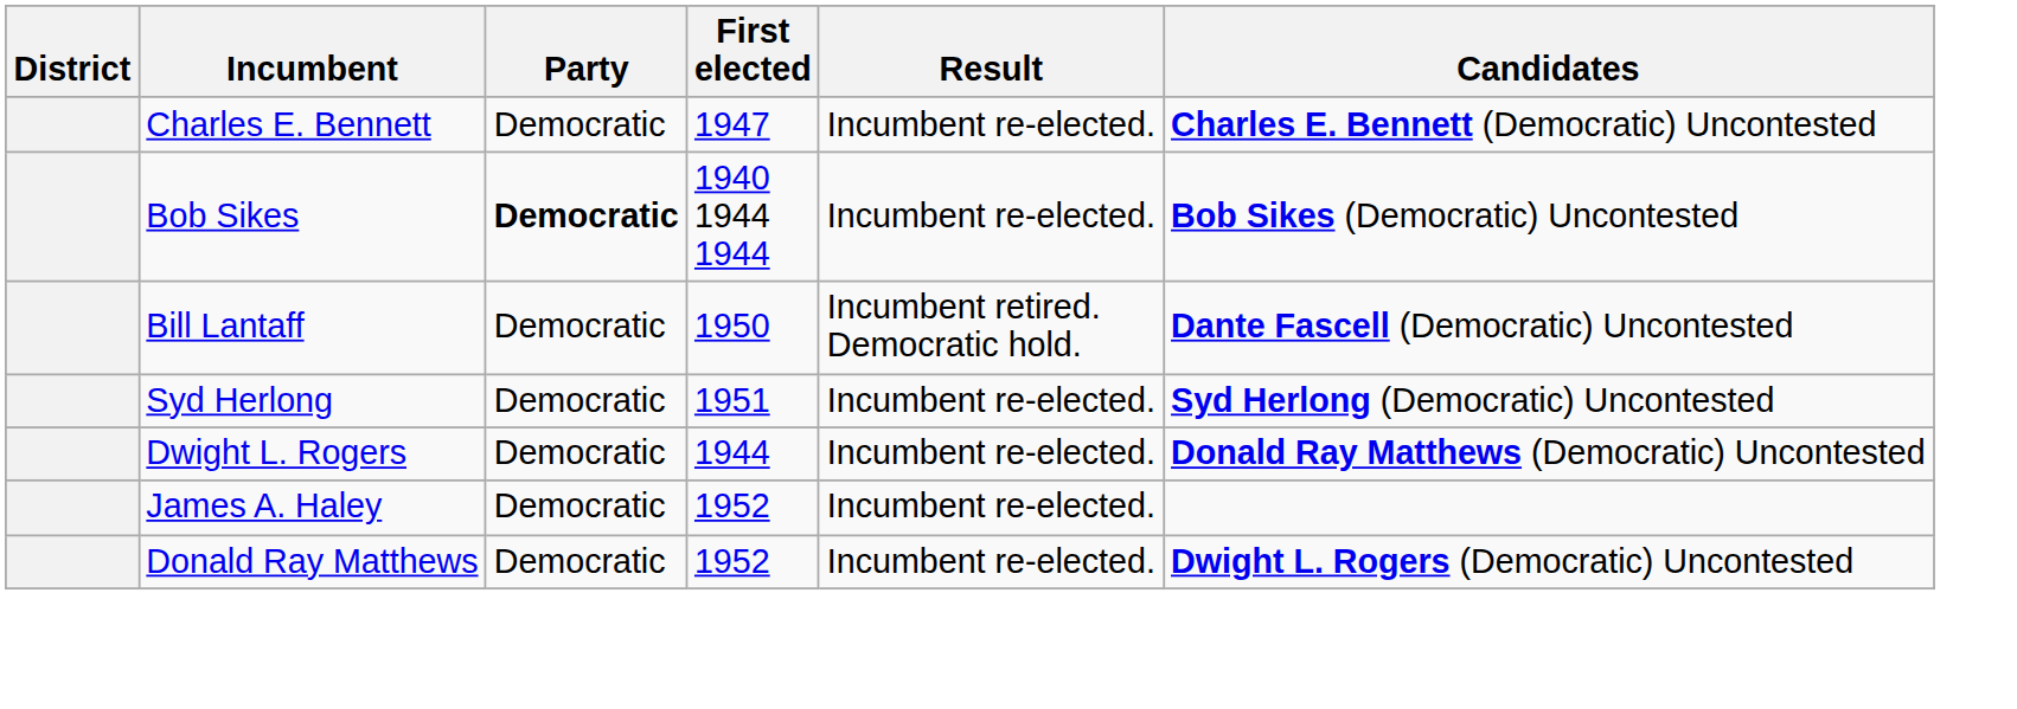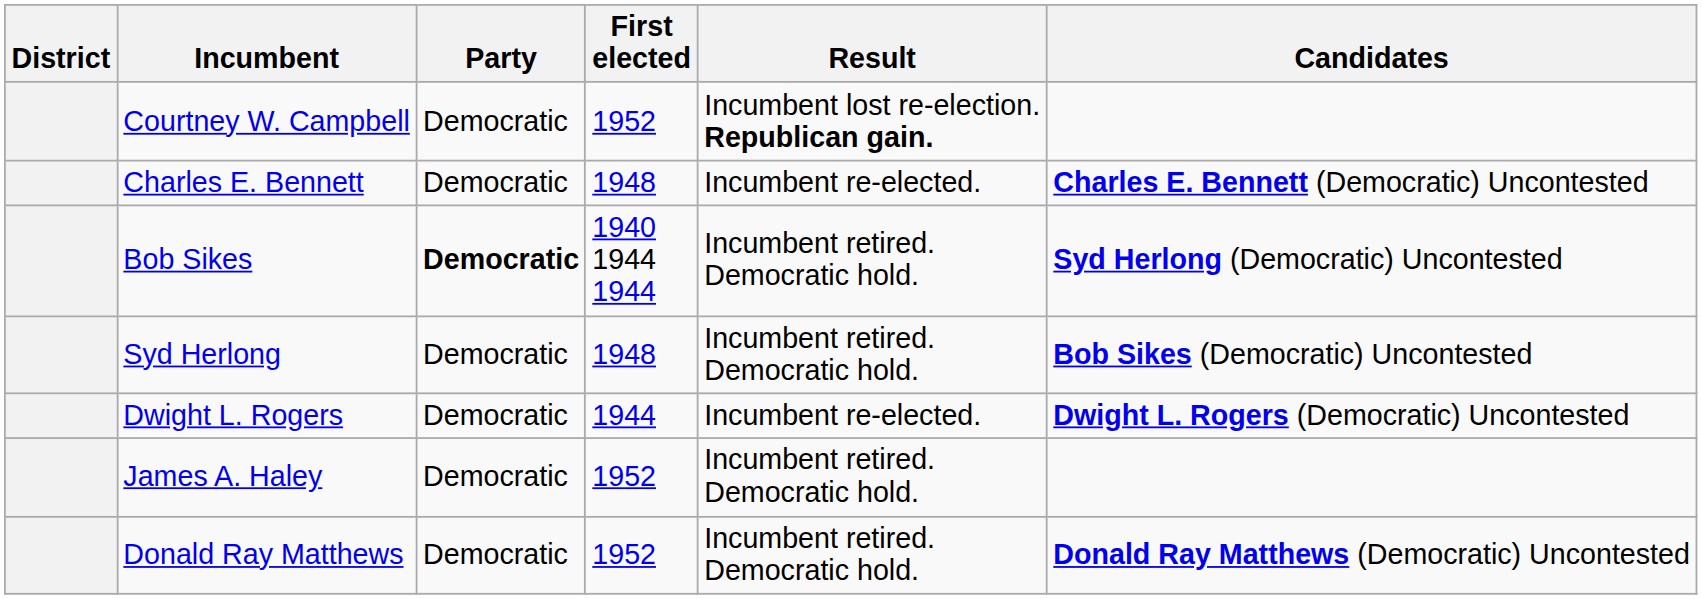 <table class=wikitable>
 <tr valign=bottom>
 <th>District</th>
 <th>Incumbent</th>
 <th>Party</th>
 <th>First<br>elected</th>
 <th>Result</th>
 <th>Candidates</th>
 </tr>
 <tr>
 <th></th>
+<td><a href='#'>Courtney W. Campbell</a></td>
+<td>Democratic</td>
+<td><a href='#'>1952</a></td>
+<td>Incumbent lost re-election.<br><strong>Republican gain.</strong></td>
+<td nowrap></td>
+</tr>
+<tr>
+<th></th>
 <td><a href='#'>Charles E. Bennett</a></td>
 <td>Democratic</td>
-<td><a href='#'>1947</a></td>
+<td><a href='#'>1948</a></td>
 <td>Incumbent re-elected.</td>
 <td nowrap> <strong><a href='#'>Charles E. Bennett</a></strong> (Democratic) Uncontested</td>
 </tr>
 <tr>
 <th></th>
 <td><a href='#'>Bob Sikes</a></td>
 <td><strong>Democratic</strong></td>
 <td><a href='#'>1940</a><br>1944 <br><a href='#'>1944</a></td>
-<td>Incumbent re-elected.</td>
-<td nowrap> <strong><a href='#'>Bob Sikes</a></strong> (Democratic) Uncontested</td>
-</tr>
-<tr>
-<th></th>
-<td><a href='#'>Bill Lantaff</a></td>
-<td>Democratic</td>
-<td><a href='#'>1950</a></td>
 <td>Incumbent retired.<br>Democratic hold.</td>
-<td nowrap> <strong><a href='#'>Dante Fascell</a></strong> (Democratic) Uncontested</td>
+<td nowrap> <strong><a href='#'>Syd Herlong</a></strong> (Democratic) Uncontested</td>
 </tr>
 <tr>
 <th></th>
 <td><a href='#'>Syd Herlong</a></td>
 <td>Democratic</td>
-<td><a href='#'>1951</a></td>
-<td>Incumbent re-elected.</td>
-<td nowrap> <strong><a href='#'>Syd Herlong</a></strong> (Democratic) Uncontested</td>
+<td><a href='#'>1948</a></td>
+<td>Incumbent retired.<br>Democratic hold.</td>
+<td nowrap> <strong><a href='#'>Bob Sikes</a></strong> (Democratic) Uncontested</td>
 </tr>
 <tr>
 <th></th>
 <td><a href='#'>Dwight L. Rogers</a></td>
 <td>Democratic</td>
 <td><a href='#'>1944</a></td>
 <td>Incumbent re-elected.</td>
-<td nowrap> <strong><a href='#'>Donald Ray Matthews</a></strong> (Democratic) Uncontested</td>
+<td nowrap> <strong><a href='#'>Dwight L. Rogers</a></strong> (Democratic) Uncontested</td>
 </tr>
 <tr>
 <th></th>
 <td><a href='#'>James A. Haley</a></td>
 <td>Democratic</td>
 <td><a href='#'>1952</a></td>
-<td>Incumbent re-elected.</td>
+<td>Incumbent retired.<br>Democratic hold.</td>
 <td nowrap></td>
 </tr>
 <tr>
 <th></th>
 <td><a href='#'>Donald Ray Matthews</a></td>
 <td>Democratic</td>
 <td><a href='#'>1952</a></td>
-<td>Incumbent re-elected.</td>
-<td nowrap> <strong><a href='#'>Dwight L. Rogers</a></strong> (Democratic) Uncontested</td>
+<td>Incumbent retired.<br>Democratic hold.</td>
+<td nowrap> <strong><a href='#'>Donald Ray Matthews</a></strong> (Democratic) Uncontested</td>
 </tr>
 </table>
